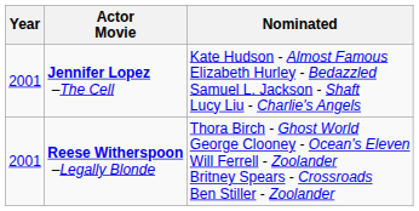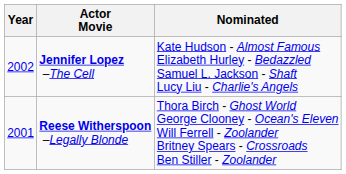 <table class="wikitable">
 <tr>
 <th>Year</th>
 <th>Actor <br> Movie</th>
 <th>Nominated</th>
 </tr>
 <tr>
-<td><a href='#'>2001</a></td>
+<td><a href='#'>2002</a></td>
 <td><strong><a href='#'>Jennifer Lopez</a></strong> <br> –<em><a href='#'>The Cell</a></em></td>
 <td><a href='#'>Kate Hudson</a> - <em><a href='#'>Almost Famous</a></em> <br> <a href='#'>Elizabeth Hurley</a> - <em><a href='#'>Bedazzled</a></em> <br> <a href='#'>Samuel L. Jackson</a> - <em><a href='#'>Shaft</a></em> <br> <a href='#'>Lucy Liu</a> - <em><a href='#'>Charlie's Angels</a></em></td>
 </tr>
 <tr>
 <td><a href='#'>2001</a></td>
 <td><strong><a href='#'>Reese Witherspoon</a></strong> <br> –<em><a href='#'>Legally Blonde</a></em></td>
 <td><a href='#'>Thora Birch</a> - <em><a href='#'>Ghost World</a></em> <br> <a href='#'>George Clooney</a> - <em><a href='#'>Ocean's Eleven</a></em> <br> <a href='#'>Will Ferrell</a> - <em><a href='#'>Zoolander</a></em> <br> <a href='#'>Britney Spears</a> - <em><a href='#'>Crossroads</a></em> <br> <a href='#'>Ben Stiller</a> - <em><a href='#'>Zoolander</a></em></td>
 </tr>
 </table>
